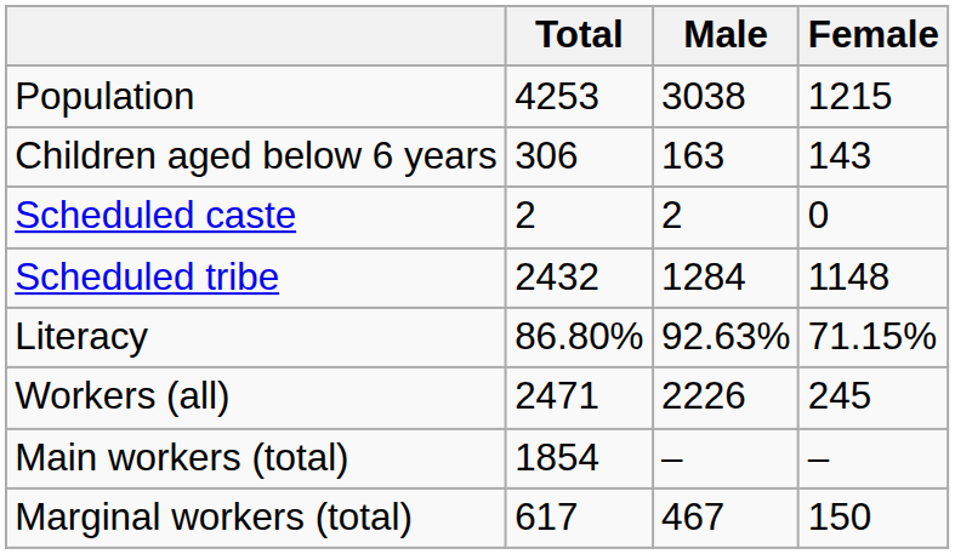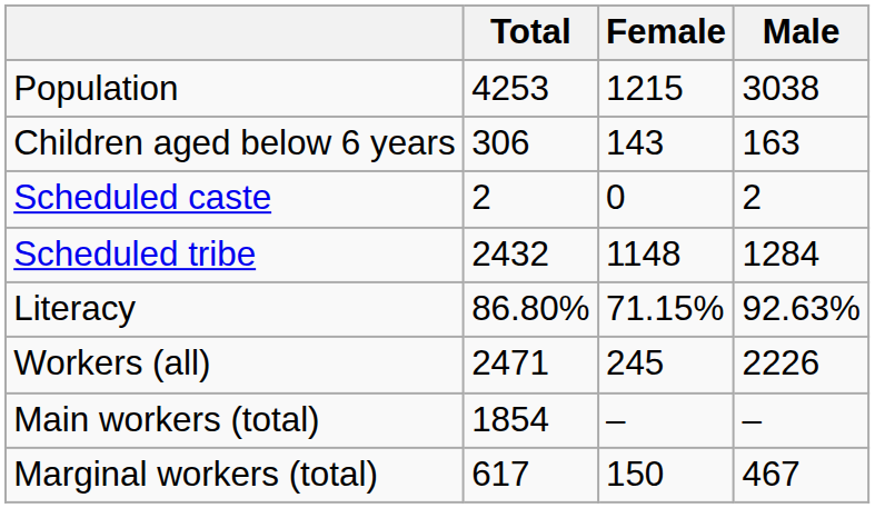 <table class="wikitable sortable">
 <tr>
 <th></th>
 <th>Total</th>
+<th>Female</th>
 <th>Male</th>
-<th>Female</th>
 </tr>
 <tr>
 <td>Population</td>
 <td>4253</td>
+<td>1215</td>
 <td>3038</td>
-<td>1215</td>
 </tr>
 <tr>
 <td>Children aged below 6 years</td>
 <td>306</td>
+<td>143</td>
 <td>163</td>
-<td>143</td>
 </tr>
 <tr>
 <td><a href='#'>Scheduled caste</a></td>
 <td>2</td>
+<td>0</td>
 <td>2</td>
-<td>0</td>
 </tr>
 <tr>
 <td><a href='#'>Scheduled tribe</a></td>
 <td>2432</td>
+<td>1148</td>
 <td>1284</td>
-<td>1148</td>
 </tr>
 <tr>
 <td>Literacy</td>
 <td>86.80%</td>
+<td>71.15%</td>
 <td>92.63%</td>
-<td>71.15%</td>
 </tr>
 <tr>
 <td>Workers (all)</td>
 <td>2471</td>
+<td>245</td>
 <td>2226</td>
-<td>245</td>
 </tr>
 <tr>
 <td>Main workers (total)</td>
 <td>1854</td>
 <td>–</td>
 <td>–</td>
 </tr>
 <tr>
 <td>Marginal workers (total)</td>
 <td>617</td>
+<td>150</td>
 <td>467</td>
-<td>150</td>
 </tr>
 </table>
